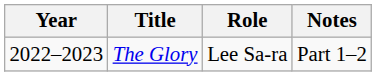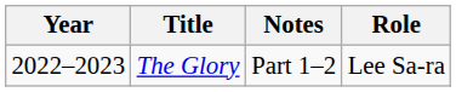 <table class="wikitable sortable plainrowheaders">
 <tr>
 <th>Year</th>
 <th>Title</th>
+<th>Notes</th>
 <th>Role</th>
-<th>Notes</th>
 </tr>
 <tr>
 <td>2022–2023</td>
 <td><em><a href='#'>The Glory</a></em></td>
+<td>Part 1–2</td>
 <td>Lee Sa-ra</td>
-<td>Part 1–2</td>
 </tr>
 </table>
